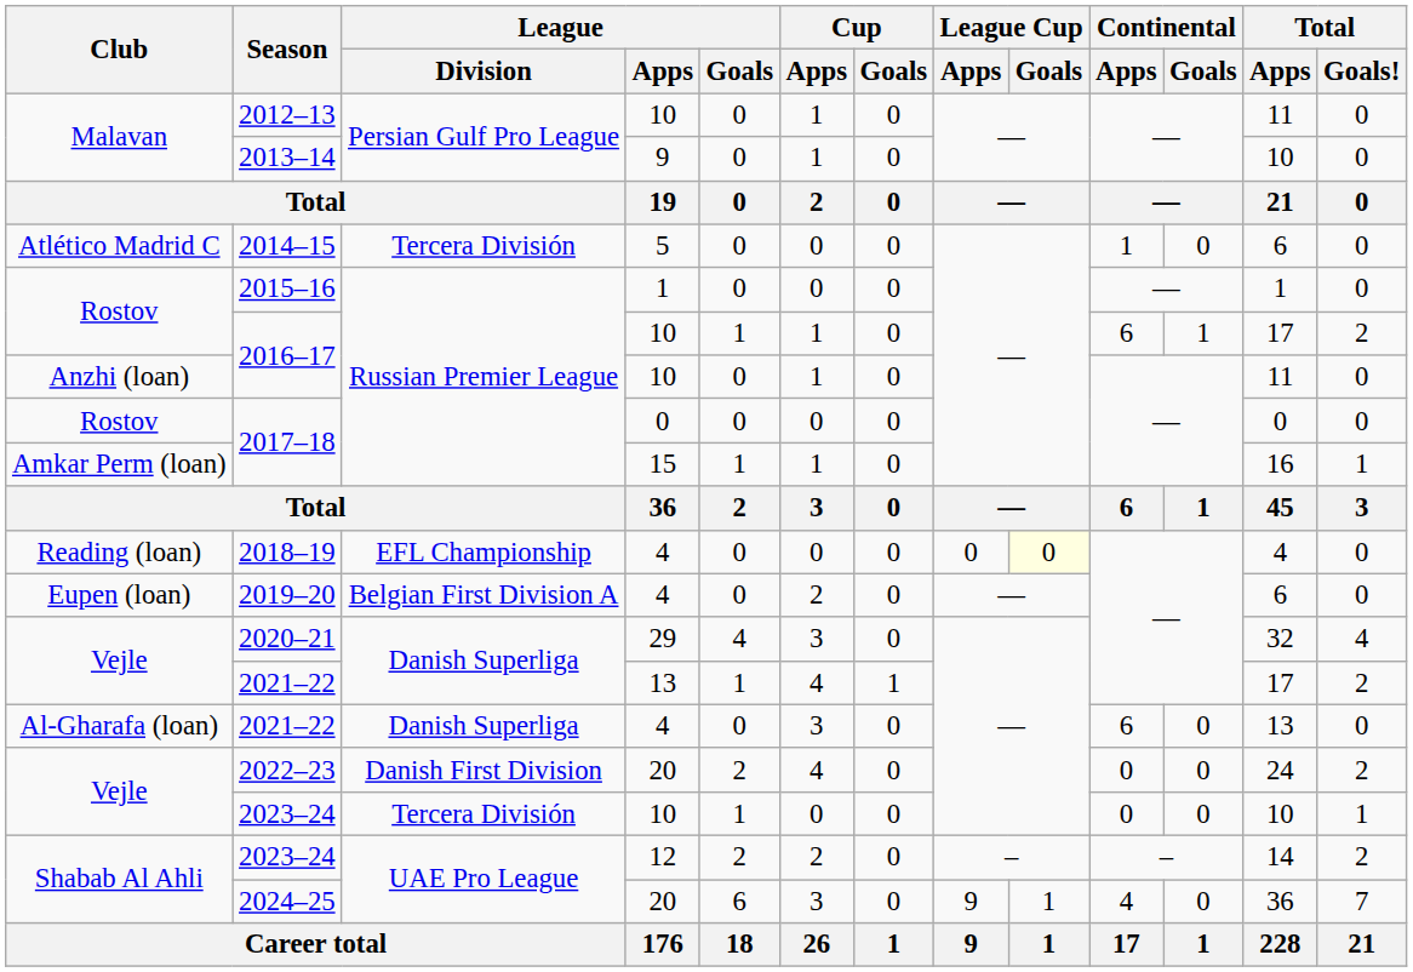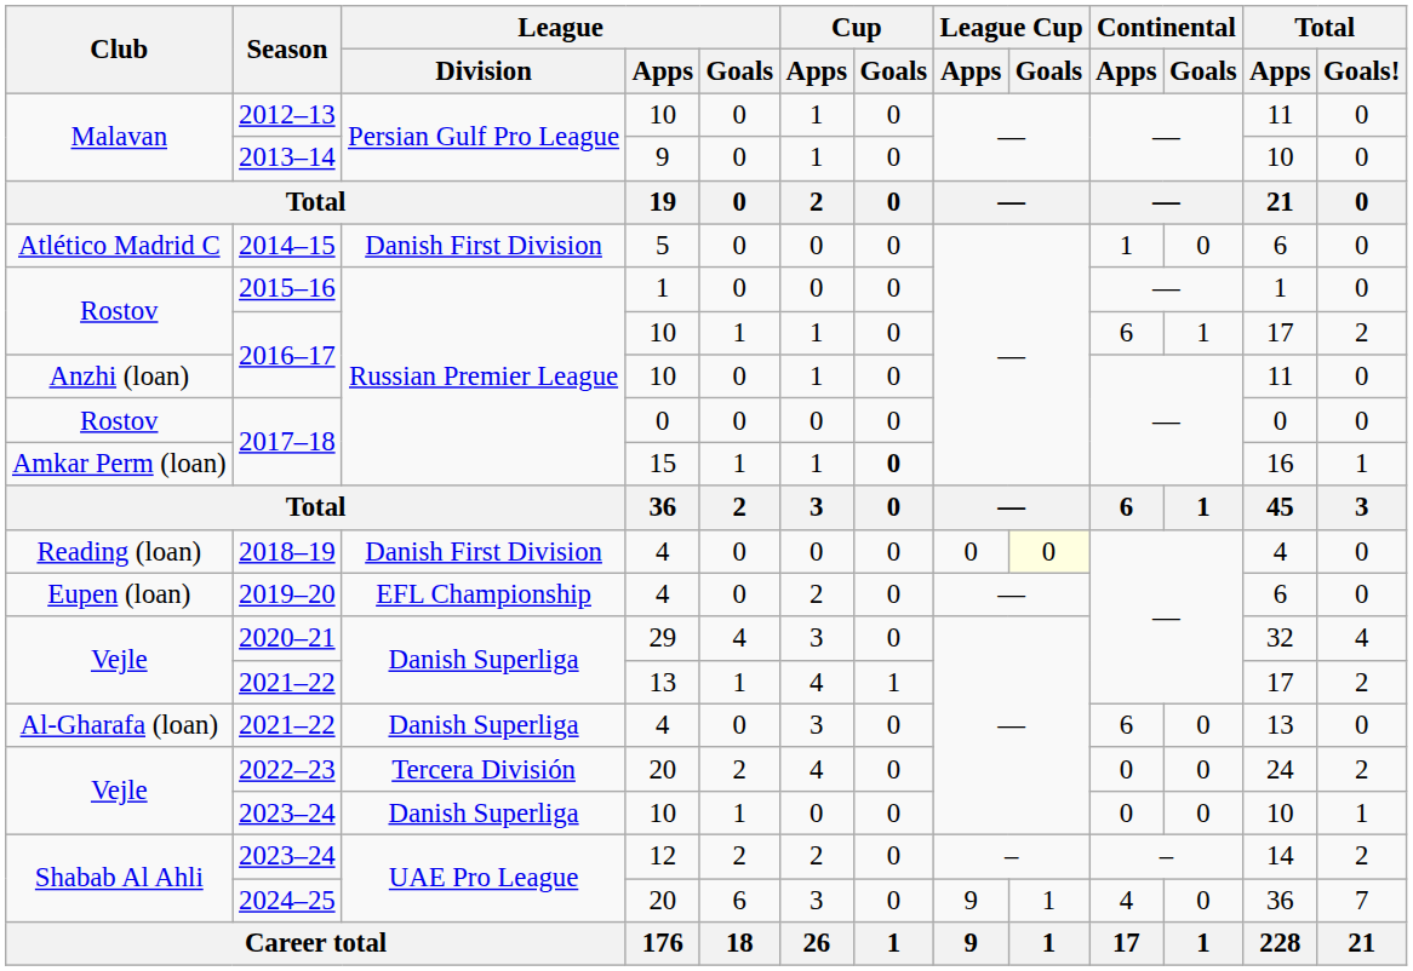 <table class="wikitable" style="text-align:center">
 <tr>
 <th rowspan="2">Club</th>
 <th rowspan="2">Season</th>
 <th colspan="3">League</th>
 <th colspan="2">Cup</th>
 <th colspan="2">League Cup</th>
 <th colspan="2">Continental</th>
 <th colspan="2">Total</th>
 </tr>
 <tr>
 <th>Division</th>
 <th>Apps</th>
 <th>Goals</th>
 <th>Apps</th>
 <th>Goals</th>
 <th>Apps</th>
 <th>Goals</th>
 <th>Apps</th>
 <th>Goals</th>
 <th>Apps</th>
 <th>Goals!</th>
 </tr>
 <tr>
 <td rowspan="2"><a href='#'>Malavan</a></td>
 <td><a href='#'>2012–13</a></td>
 <td rowspan="2"><a href='#'>Persian Gulf Pro League</a></td>
 <td>10</td>
 <td>0</td>
 <td>1</td>
 <td>0</td>
 <td colspan="2" rowspan="2">—</td>
 <td colspan="2" rowspan="2">—</td>
 <td>11</td>
 <td>0</td>
 </tr>
 <tr>
 <td><a href='#'>2013–14</a></td>
 <td>9</td>
 <td>0</td>
 <td>1</td>
 <td>0</td>
 <td>10</td>
 <td>0</td>
 </tr>
 <tr>
 <th colspan="3">Total</th>
 <th>19</th>
 <th>0</th>
 <th>2</th>
 <th>0</th>
 <th colspan="2">—</th>
 <th colspan="2">—</th>
 <th>21</th>
 <th>0</th>
 </tr>
 <tr>
 <td><a href='#'>Atlético Madrid C</a></td>
 <td><a href='#'>2014–15</a></td>
-<td><a href='#'>Tercera División</a></td>
+<td><a href='#'>Danish First Division</a></td>
 <td>5</td>
 <td>0</td>
 <td>0</td>
 <td>0</td>
 <td colspan="2" rowspan="6">—</td>
 <td>1</td>
 <td>0</td>
 <td>6</td>
 <td>0</td>
 </tr>
 <tr>
 <td rowspan="2"><a href='#'>Rostov</a></td>
 <td><a href='#'>2015–16</a></td>
 <td rowspan="5"><a href='#'>Russian Premier League</a></td>
 <td>1</td>
 <td>0</td>
 <td>0</td>
 <td>0</td>
 <td colspan="2">—</td>
 <td>1</td>
 <td>0</td>
 </tr>
 <tr>
 <td rowspan="2"><a href='#'>2016–17</a></td>
 <td>10</td>
 <td>1</td>
 <td>1</td>
 <td>0</td>
 <td>6</td>
 <td>1</td>
 <td>17</td>
 <td>2</td>
 </tr>
 <tr>
 <td><a href='#'>Anzhi</a> (loan)</td>
 <td>10</td>
 <td>0</td>
 <td>1</td>
 <td>0</td>
 <td colspan="2" rowspan="3">—</td>
 <td>11</td>
 <td>0</td>
 </tr>
 <tr>
 <td><a href='#'>Rostov</a></td>
 <td rowspan="2"><a href='#'>2017–18</a></td>
 <td>0</td>
 <td>0</td>
 <td>0</td>
 <td>0</td>
 <td>0</td>
 <td>0</td>
 </tr>
 <tr>
 <td><a href='#'>Amkar Perm</a> (loan)</td>
 <td>15</td>
 <td>1</td>
 <td>1</td>
-<td>0</td>
+<td><strong>0</strong></td>
 <td>16</td>
 <td>1</td>
 </tr>
 <tr>
 <th colspan="3">Total</th>
 <th>36</th>
 <th>2</th>
 <th>3</th>
 <th>0</th>
 <th colspan="2">—</th>
 <th>6</th>
 <th>1</th>
 <th>45</th>
 <th>3</th>
 </tr>
 <tr>
 <td><a href='#'>Reading</a> (loan)</td>
 <td><a href='#'>2018–19</a></td>
-<td><a href='#'>EFL Championship</a></td>
+<td><a href='#'>Danish First Division</a></td>
 <td>4</td>
 <td>0</td>
 <td>0</td>
 <td>0</td>
 <td>0</td>
 <td style="background: lightyellow;">0</td>
 <td colspan="2" rowspan="4">—</td>
 <td>4</td>
 <td>0</td>
 </tr>
 <tr>
 <td><a href='#'>Eupen</a> (loan)</td>
 <td><a href='#'>2019–20</a></td>
-<td><a href='#'>Belgian First Division A</a></td>
+<td><a href='#'>EFL Championship</a></td>
 <td>4</td>
 <td>0</td>
 <td>2</td>
 <td>0</td>
 <td colspan="2">—</td>
 <td>6</td>
 <td>0</td>
 </tr>
 <tr>
 <td rowspan="2"><a href='#'>Vejle</a></td>
 <td><a href='#'>2020–21</a></td>
 <td rowspan="2"><a href='#'>Danish Superliga</a></td>
 <td>29</td>
 <td>4</td>
 <td>3</td>
 <td>0</td>
 <td colspan="2" rowspan="5">—</td>
 <td>32</td>
 <td>4</td>
 </tr>
 <tr>
 <td><a href='#'>2021–22</a></td>
 <td>13</td>
 <td>1</td>
 <td>4</td>
 <td>1</td>
 <td>17</td>
 <td>2</td>
 </tr>
 <tr>
 <td><a href='#'>Al-Gharafa</a> (loan)</td>
 <td><a href='#'>2021–22</a></td>
 <td><a href='#'>Danish Superliga</a></td>
 <td>4</td>
 <td>0</td>
 <td>3</td>
 <td>0</td>
 <td>6</td>
 <td>0</td>
 <td>13</td>
 <td>0</td>
 </tr>
 <tr>
 <td rowspan="2"><a href='#'>Vejle</a></td>
 <td><a href='#'>2022–23</a></td>
-<td><a href='#'>Danish First Division</a></td>
+<td><a href='#'>Tercera División</a></td>
 <td>20</td>
 <td>2</td>
 <td>4</td>
 <td>0</td>
 <td>0</td>
 <td>0</td>
 <td>24</td>
 <td>2</td>
 </tr>
 <tr>
 <td><a href='#'>2023–24</a></td>
-<td><a href='#'>Tercera División</a></td>
+<td><a href='#'>Danish Superliga</a></td>
 <td>10</td>
 <td>1</td>
 <td>0</td>
 <td>0</td>
 <td>0</td>
 <td>0</td>
 <td>10</td>
 <td>1</td>
 </tr>
 <tr>
 <td rowspan="2"><a href='#'>Shabab Al Ahli</a></td>
 <td><a href='#'>2023–24</a></td>
 <td rowspan="2"><a href='#'>UAE Pro League</a></td>
 <td>12</td>
 <td>2</td>
 <td>2</td>
 <td>0</td>
 <td colspan=2>–</td>
 <td colspan="2">–</td>
 <td>14</td>
 <td>2</td>
 </tr>
 <tr>
 <td><a href='#'>2024–25</a></td>
 <td>20</td>
 <td>6</td>
 <td>3</td>
 <td>0</td>
 <td>9</td>
 <td>1</td>
 <td>4</td>
 <td>0</td>
 <td>36</td>
 <td>7</td>
 </tr>
 <tr>
 <th colspan="3">Career total</th>
 <th>176</th>
 <th>18</th>
 <th>26</th>
 <th>1</th>
 <th>9</th>
 <th>1</th>
 <th>17</th>
 <th>1</th>
 <th>228</th>
 <th>21</th>
 </tr>
 </table>
